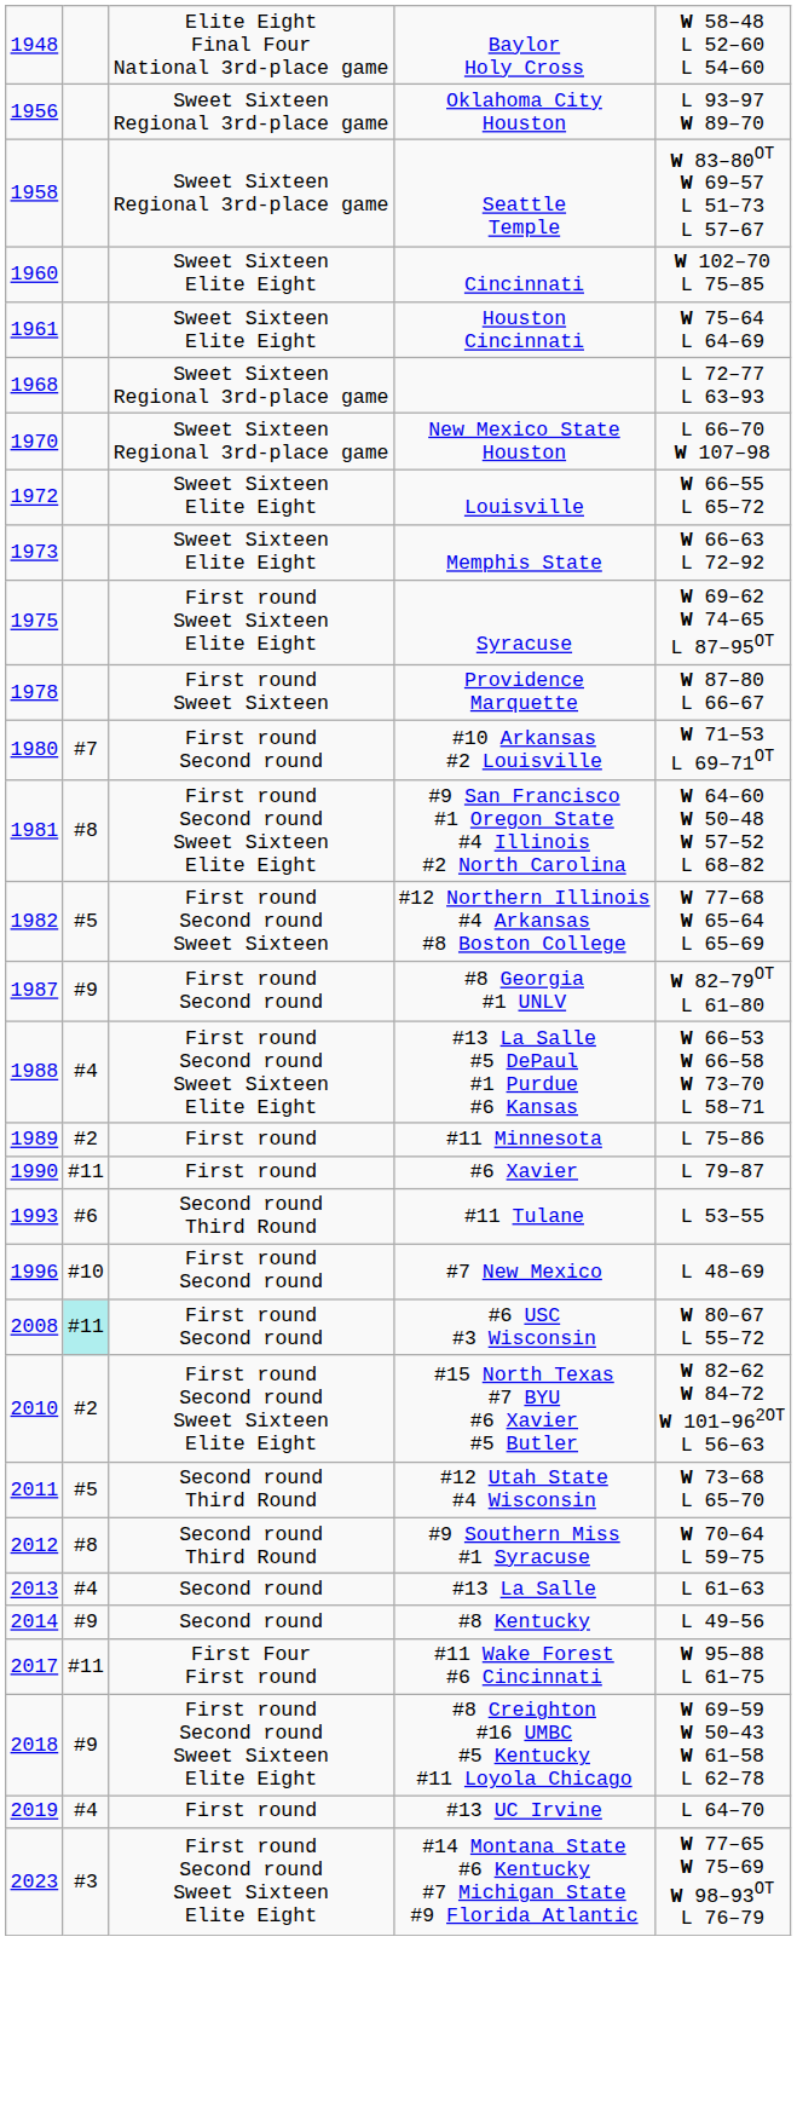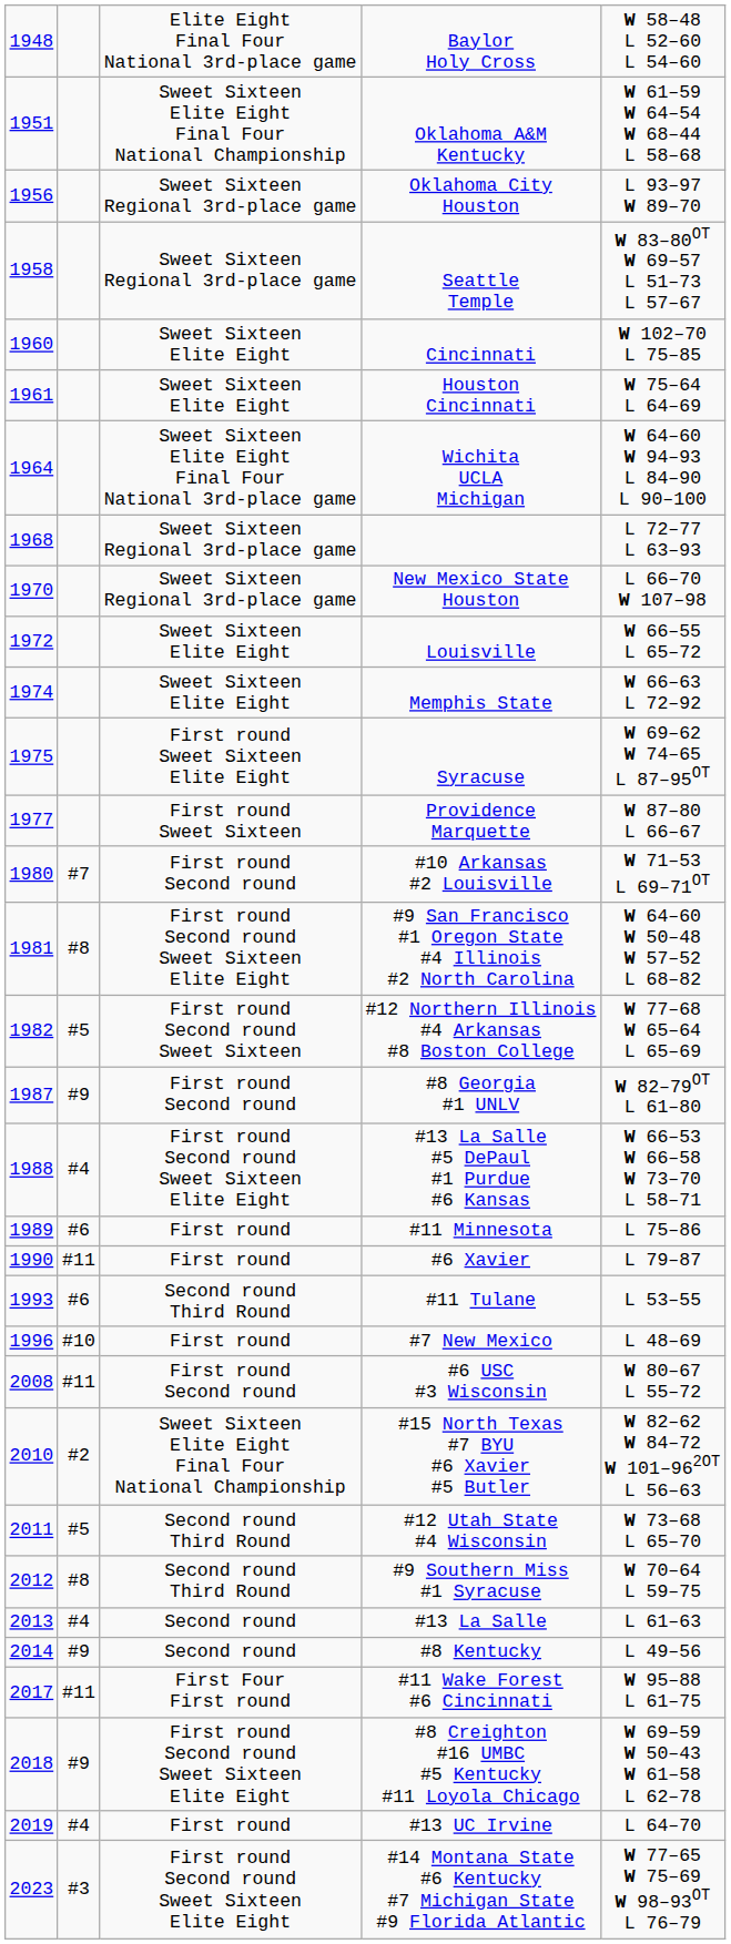 <table class="wikitable">
 <tr align="center">
 <td><a href='#'>1948</a></td>
 <td></td>
 <td>Elite Eight<br>Final Four<br>National 3rd-place game</td>
 <td><br><a href='#'>Baylor</a><br><a href='#'>Holy Cross</a></td>
 <td><strong>W</strong> 58–48<br>L 52–60<br>L 54–60</td>
+</tr>
+<tr align="center">
+<td><a href='#'>1951</a></td>
+<td></td>
+<td>Sweet Sixteen<br>Elite Eight<br>Final Four<br>National Championship</td>
+<td><br><br><a href='#'>Oklahoma A&M</a><br><a href='#'>Kentucky</a></td>
+<td><strong>W</strong> 61–59<br><strong>W</strong> 64–54<br><strong>W</strong> 68–44<br>L 58–68</td>
 </tr>
 <tr align="center">
 <td><a href='#'>1956</a></td>
 <td></td>
 <td>Sweet Sixteen<br>Regional 3rd-place game</td>
 <td><a href='#'>Oklahoma City</a><br><a href='#'>Houston</a></td>
 <td>L 93–97<br><strong>W</strong> 89–70</td>
 </tr>
 <tr align="center">
 <td><a href='#'>1958</a></td>
 <td></td>
 <td>Sweet Sixteen<br>Regional 3rd-place game</td>
 <td><br><br><a href='#'>Seattle</a><br><a href='#'>Temple</a></td>
 <td><strong>W</strong> 83–80<sup>OT</sup><br><strong>W</strong> 69–57<br>L 51–73<br>L 57–67</td>
 </tr>
 <tr align="center">
 <td><a href='#'>1960</a></td>
 <td></td>
 <td>Sweet Sixteen<br>Elite Eight</td>
 <td><br><a href='#'>Cincinnati</a></td>
 <td><strong>W</strong> 102–70<br>L 75–85</td>
 </tr>
 <tr align="center">
 <td><a href='#'>1961</a></td>
 <td></td>
 <td>Sweet Sixteen<br>Elite Eight</td>
 <td><a href='#'>Houston</a><br><a href='#'>Cincinnati</a></td>
 <td><strong>W</strong> 75–64<br>L 64–69</td>
 </tr>
 <tr align="center">
+<td><a href='#'>1964</a></td>
+<td></td>
+<td>Sweet Sixteen<br>Elite Eight<br>Final Four<br>National 3rd-place game</td>
+<td><br><a href='#'>Wichita</a><br><a href='#'>UCLA</a><br><a href='#'>Michigan</a></td>
+<td><strong>W</strong> 64–60<br><strong>W</strong> 94–93<br>L 84–90<br>L 90–100</td>
+</tr>
+<tr align="center">
 <td><a href='#'>1968</a></td>
 <td></td>
 <td>Sweet Sixteen<br>Regional 3rd-place game</td>
 <td><br></td>
 <td>L 72–77<br>L 63–93</td>
 </tr>
 <tr align="center">
 <td><a href='#'>1970</a></td>
 <td></td>
 <td>Sweet Sixteen<br>Regional 3rd-place game</td>
 <td><a href='#'>New Mexico State</a><br><a href='#'>Houston</a></td>
 <td>L 66–70<br><strong>W</strong> 107–98</td>
 </tr>
 <tr align="center">
 <td><a href='#'>1972</a></td>
 <td></td>
 <td>Sweet Sixteen<br>Elite Eight</td>
 <td><br><a href='#'>Louisville</a></td>
 <td><strong>W</strong> 66–55<br>L 65–72</td>
 </tr>
 <tr align="center">
-<td><a href='#'>1973</a></td>
+<td><a href='#'>1974</a></td>
 <td></td>
 <td>Sweet Sixteen<br>Elite Eight</td>
 <td><br><a href='#'>Memphis State</a></td>
 <td><strong>W</strong> 66–63<br>L 72–92</td>
 </tr>
 <tr align="center">
 <td><a href='#'>1975</a></td>
 <td></td>
 <td>First round<br>Sweet Sixteen<br>Elite Eight</td>
 <td><br><br><a href='#'>Syracuse</a></td>
 <td><strong>W</strong> 69–62<br><strong>W</strong> 74–65<br>L 87–95<sup>OT</sup></td>
 </tr>
 <tr align="center">
-<td><a href='#'>1978</a></td>
+<td><a href='#'>1977</a></td>
 <td></td>
 <td>First round<br>Sweet Sixteen</td>
 <td><a href='#'>Providence</a><br><a href='#'>Marquette</a></td>
 <td><strong>W</strong> 87–80<br>L 66–67</td>
 </tr>
 <tr align="center">
 <td><a href='#'>1980</a></td>
 <td>#7</td>
 <td>First round<br>Second round</td>
 <td>#10 <a href='#'>Arkansas</a><br>#2 <a href='#'>Louisville</a></td>
 <td><strong>W</strong> 71–53<br>L 69–71<sup>OT</sup></td>
 </tr>
 <tr align="center">
 <td><a href='#'>1981</a></td>
 <td>#8</td>
 <td>First round<br>Second round<br>Sweet Sixteen<br>Elite Eight</td>
 <td>#9 <a href='#'>San Francisco</a><br>#1 <a href='#'>Oregon State</a><br>#4 <a href='#'>Illinois</a><br>#2 <a href='#'>North Carolina</a></td>
 <td><strong>W</strong> 64–60<br><strong>W</strong> 50–48<br><strong>W</strong> 57–52<br>L 68–82</td>
 </tr>
 <tr align="center">
 <td><a href='#'>1982</a></td>
 <td>#5</td>
 <td>First round<br>Second round<br>Sweet Sixteen</td>
 <td>#12 <a href='#'>Northern Illinois</a><br>#4 <a href='#'>Arkansas</a><br>#8 <a href='#'>Boston College</a></td>
 <td><strong>W</strong> 77–68<br><strong>W</strong> 65–64<br>L 65–69</td>
 </tr>
 <tr align="center">
 <td><a href='#'>1987</a></td>
 <td>#9</td>
 <td>First round<br>Second round</td>
 <td>#8 <a href='#'>Georgia</a><br>#1 <a href='#'>UNLV</a></td>
 <td><strong>W</strong> 82–79<sup>OT</sup><br>L 61–80</td>
 </tr>
 <tr align="center">
 <td><a href='#'>1988</a></td>
 <td>#4</td>
 <td>First round<br>Second round<br>Sweet Sixteen<br>Elite Eight</td>
 <td>#13 <a href='#'>La Salle</a><br>#5 <a href='#'>DePaul</a><br>#1 <a href='#'>Purdue</a><br>#6 <a href='#'>Kansas</a></td>
 <td><strong>W</strong> 66–53<br><strong>W</strong> 66–58<br><strong>W</strong> 73–70<br>L 58–71</td>
 </tr>
 <tr align="center">
 <td><a href='#'>1989</a></td>
-<td>#2</td>
+<td>#6</td>
 <td>First round</td>
 <td>#11 <a href='#'>Minnesota</a></td>
 <td>L 75–86</td>
 </tr>
 <tr align="center">
 <td><a href='#'>1990</a></td>
 <td>#11</td>
 <td>First round</td>
 <td>#6 <a href='#'>Xavier</a></td>
 <td>L 79–87</td>
 </tr>
 <tr align="center">
 <td><a href='#'>1993</a></td>
 <td>#6</td>
 <td>Second round<br>Third Round</td>
 <td>#11 <a href='#'>Tulane</a></td>
 <td>L 53–55</td>
 </tr>
 <tr align="center">
 <td><a href='#'>1996</a></td>
 <td>#10</td>
-<td>First round<br>Second round</td>
+<td>First round</td>
 <td>#7 <a href='#'>New Mexico</a></td>
 <td>L 48–69</td>
 </tr>
 <tr align="center">
 <td><a href='#'>2008</a></td>
-<td style="background: paleturquoise;">#11</td>
+<td>#11</td>
 <td>First round<br>Second round</td>
 <td>#6 <a href='#'>USC</a><br>#3 <a href='#'>Wisconsin</a></td>
 <td><strong>W</strong> 80–67<br>L 55–72</td>
 </tr>
 <tr align="center">
 <td><a href='#'>2010</a></td>
 <td>#2</td>
-<td>First round<br>Second round<br>Sweet Sixteen<br>Elite Eight</td>
+<td>Sweet Sixteen<br>Elite Eight<br>Final Four<br>National Championship</td>
 <td>#15 <a href='#'>North Texas</a><br>#7 <a href='#'>BYU</a><br>#6 <a href='#'>Xavier</a><br>#5 <a href='#'>Butler</a></td>
 <td><strong>W</strong> 82–62<br><strong>W</strong> 84–72<br><strong>W</strong> 101–96<sup>2OT</sup><br>L 56–63</td>
 </tr>
 <tr align="center">
 <td><a href='#'>2011</a></td>
 <td>#5</td>
 <td>Second round<br>Third Round</td>
 <td>#12 <a href='#'>Utah State</a><br>#4 <a href='#'>Wisconsin</a></td>
 <td><strong>W</strong> 73–68<br>L 65–70</td>
 </tr>
 <tr align="center">
 <td><a href='#'>2012</a></td>
 <td>#8</td>
 <td>Second round<br>Third Round</td>
 <td>#9 <a href='#'>Southern Miss</a><br>#1 <a href='#'>Syracuse</a></td>
 <td><strong>W</strong> 70–64<br>L 59–75</td>
 </tr>
 <tr align="center">
 <td><a href='#'>2013</a></td>
 <td>#4</td>
 <td>Second round</td>
 <td>#13 <a href='#'>La Salle</a></td>
 <td>L 61–63</td>
 </tr>
 <tr align="center">
 <td><a href='#'>2014</a></td>
 <td>#9</td>
 <td>Second round</td>
 <td>#8 <a href='#'>Kentucky</a></td>
 <td>L 49–56</td>
 </tr>
 <tr align="center">
 <td><a href='#'>2017</a></td>
 <td>#11</td>
 <td>First Four<br>First round</td>
 <td>#11 <a href='#'>Wake Forest</a><br> #6 <a href='#'>Cincinnati</a></td>
 <td><strong>W</strong> 95–88<br>L 61–75</td>
 </tr>
 <tr align="center">
 <td><a href='#'>2018</a></td>
 <td>#9</td>
 <td>First round<br>Second round<br>Sweet Sixteen<br>Elite Eight</td>
 <td>#8 <a href='#'>Creighton</a><br>#16 <a href='#'>UMBC</a><br>#5 <a href='#'>Kentucky</a><br>#11 <a href='#'>Loyola Chicago</a></td>
 <td><strong>W</strong> 69–59<br><strong>W</strong> 50–43<br><strong>W</strong> 61–58<br>L 62–78</td>
 </tr>
 <tr align="center">
 <td><a href='#'>2019</a></td>
 <td>#4</td>
 <td>First round</td>
 <td>#13 <a href='#'>UC Irvine</a></td>
 <td>L 64–70</td>
 </tr>
 <tr align="center">
 <td><a href='#'>2023</a></td>
 <td>#3</td>
 <td>First round<br>Second round<br>Sweet Sixteen<br>Elite Eight</td>
 <td>#14 <a href='#'>Montana State</a>   <br>#6 <a href='#'>Kentucky</a><br>#7 <a href='#'>Michigan State</a><br>#9 <a href='#'>Florida Atlantic</a></td>
 <td><strong>W</strong> 77–65<br> <strong>W</strong> 75–69<br> <strong>W</strong> 98–93<sup>OT</sup> <br> L 76–79</td>
 </tr>
 </table>
